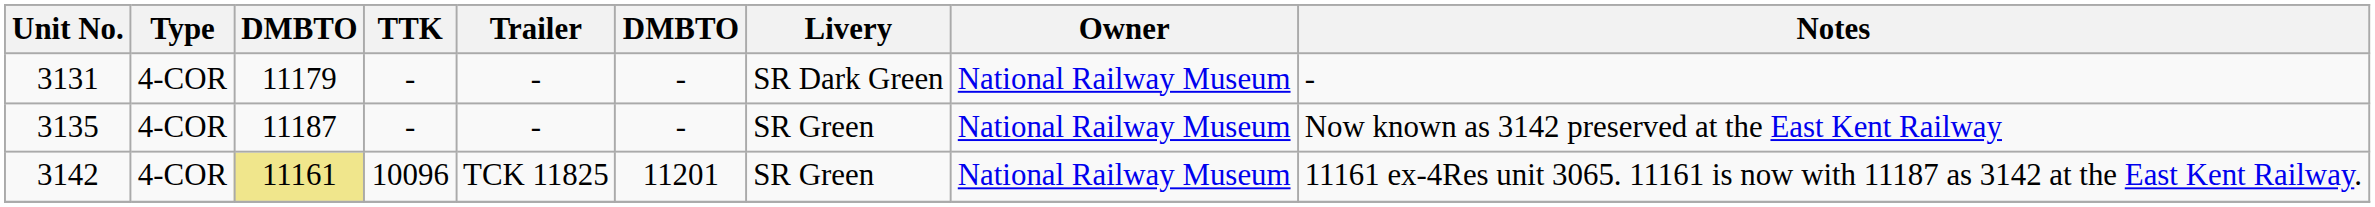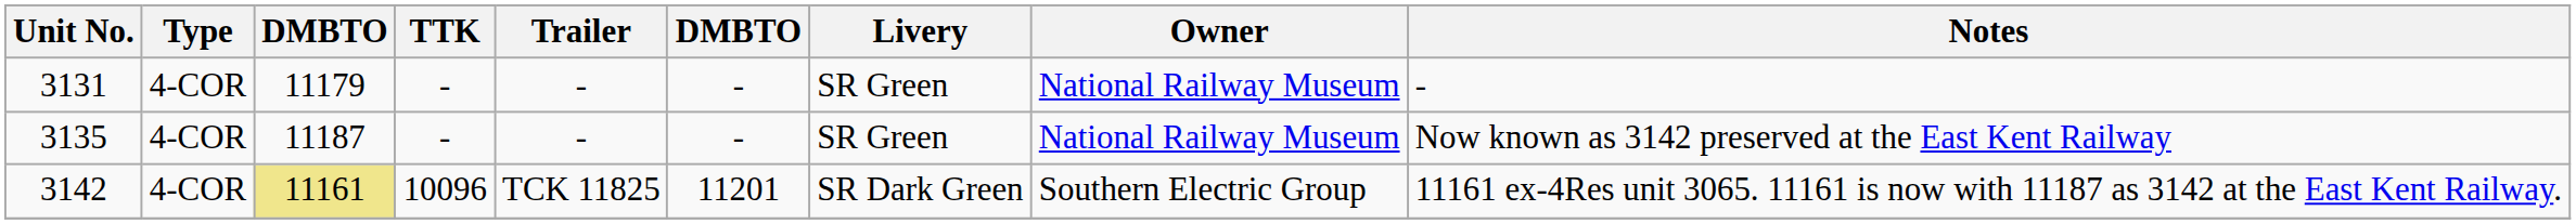 <table class="wikitable">
 <tr>
 <th>Unit No.</th>
 <th>Type</th>
 <th>DMBTO</th>
 <th>TTK</th>
 <th>Trailer</th>
 <th>DMBTO</th>
 <th align=left>Livery</th>
 <th align=left>Owner</th>
 <th align=left>Notes</th>
 </tr>
 <tr>
 <td align=center>3131</td>
 <td align=center>4-COR</td>
 <td align=center>11179</td>
 <td align=center>-</td>
 <td align=center>-</td>
 <td align=center>-</td>
-<td>SR Dark Green</td>
+<td>SR Green</td>
 <td><a href='#'>National Railway Museum</a></td>
 <td align=left>-</td>
 </tr>
 <tr>
 <td align=center>3135</td>
 <td align=center>4-COR</td>
 <td align=center>11187</td>
 <td align=center>-</td>
 <td align=center>-</td>
 <td align=center>-</td>
 <td>SR Green</td>
 <td><a href='#'>National Railway Museum</a></td>
 <td align=left>Now known as 3142 preserved at the <a href='#'>East Kent Railway</a></td>
 </tr>
 <tr>
 <td align=center>3142</td>
 <td align=center>4-COR</td>
 <td align=center style="background: khaki;">11161</td>
 <td align=center>10096</td>
 <td align=center>TCK 11825</td>
 <td align=center>11201</td>
-<td>SR Green</td>
-<td><a href='#'>National Railway Museum</a></td>
+<td>SR Dark Green</td>
+<td>Southern Electric Group</td>
 <td align=left>11161 ex-4Res unit 3065. 11161 is  now with 11187 as 3142 at the <a href='#'>East Kent Railway</a>.</td>
 </tr>
 <tr>
 </tr>
 </table>
